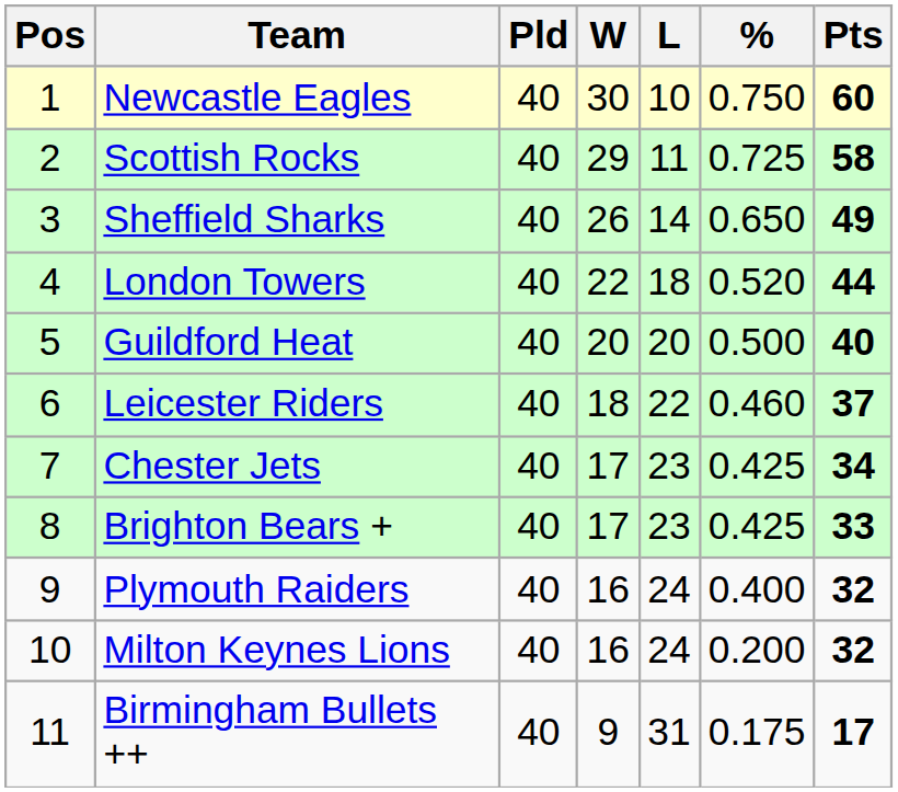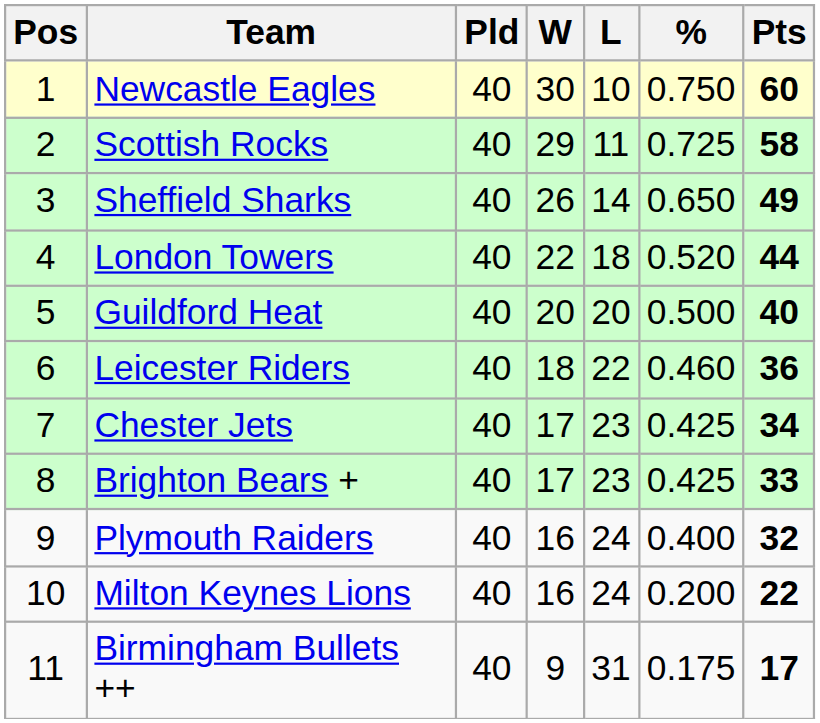 <table class="wikitable" style="text-align: center;">
 <tr>
 <th>Pos</th>
 <th scope="col" style="width: 160px;">Team</th>
 <th>Pld</th>
 <th>W</th>
 <th>L</th>
 <th>%</th>
 <th>Pts</th>
 </tr>
 <tr style="background: #ffffcc;">
 <td>1</td>
 <td style="text-align:left;"><a href='#'>Newcastle Eagles</a></td>
 <td>40</td>
 <td>30</td>
 <td>10</td>
 <td>0.750</td>
 <td><strong>60</strong></td>
 </tr>
 <tr style="background: #ccffcc;">
 <td>2</td>
 <td style="text-align:left;"><a href='#'>Scottish Rocks</a></td>
 <td>40</td>
 <td>29</td>
 <td>11</td>
 <td>0.725</td>
 <td><strong>58</strong></td>
 </tr>
 <tr style="background: #ccffcc;">
 <td>3</td>
 <td style="text-align:left;"><a href='#'>Sheffield Sharks</a></td>
 <td>40</td>
 <td>26</td>
 <td>14</td>
 <td>0.650</td>
 <td><strong>49</strong></td>
 </tr>
 <tr style="background: #ccffcc;">
 <td>4</td>
 <td style="text-align:left;"><a href='#'>London Towers</a></td>
 <td>40</td>
 <td>22</td>
 <td>18</td>
 <td>0.520</td>
 <td><strong>44</strong></td>
 </tr>
 <tr style="background: #ccffcc;">
 <td>5</td>
 <td style="text-align:left;"><a href='#'>Guildford Heat</a></td>
 <td>40</td>
 <td>20</td>
 <td>20</td>
 <td>0.500</td>
 <td><strong>40</strong></td>
 </tr>
 <tr style="background: #ccffcc;">
 <td>6</td>
 <td style="text-align:left;"><a href='#'>Leicester Riders</a></td>
 <td>40</td>
 <td>18</td>
 <td>22</td>
 <td>0.460</td>
-<td><strong>37</strong></td>
+<td><strong>36</strong></td>
 </tr>
 <tr style="background: #ccffcc;">
 <td>7</td>
 <td style="text-align:left;"><a href='#'>Chester Jets</a></td>
 <td>40</td>
 <td>17</td>
 <td>23</td>
 <td>0.425</td>
 <td><strong>34</strong></td>
 </tr>
 <tr style="background: #ccffcc;">
 <td>8</td>
 <td style="text-align:left;"><a href='#'>Brighton Bears</a> +</td>
 <td>40</td>
 <td>17</td>
 <td>23</td>
 <td>0.425</td>
 <td><strong>33</strong></td>
 </tr>
 <tr>
 <td>9</td>
 <td style="text-align:left;"><a href='#'>Plymouth Raiders</a></td>
 <td>40</td>
 <td>16</td>
 <td>24</td>
 <td>0.400</td>
 <td><strong>32</strong></td>
 </tr>
 <tr>
 <td>10</td>
 <td style="text-align:left;"><a href='#'>Milton Keynes Lions</a></td>
 <td>40</td>
 <td>16</td>
 <td>24</td>
 <td>0.200</td>
-<td><strong>32</strong></td>
+<td><strong>22</strong></td>
 </tr>
 <tr>
 <td>11</td>
 <td style="text-align:left;"><a href='#'>Birmingham Bullets</a> ++</td>
 <td>40</td>
 <td>9</td>
 <td>31</td>
 <td>0.175</td>
 <td><strong>17</strong></td>
 </tr>
 </table>
